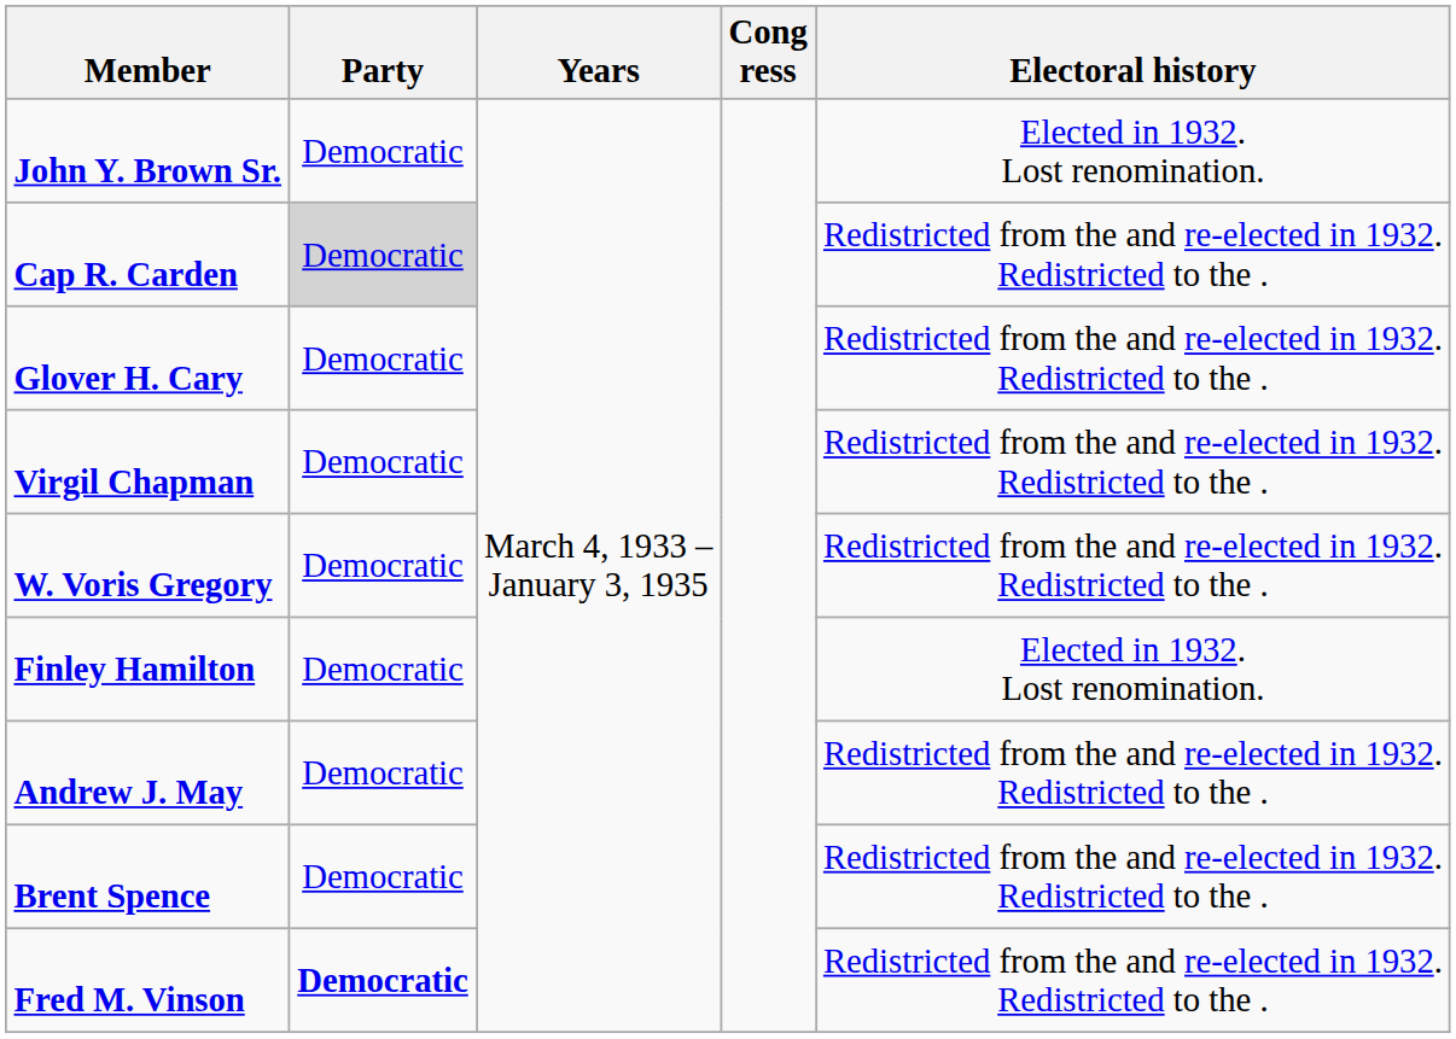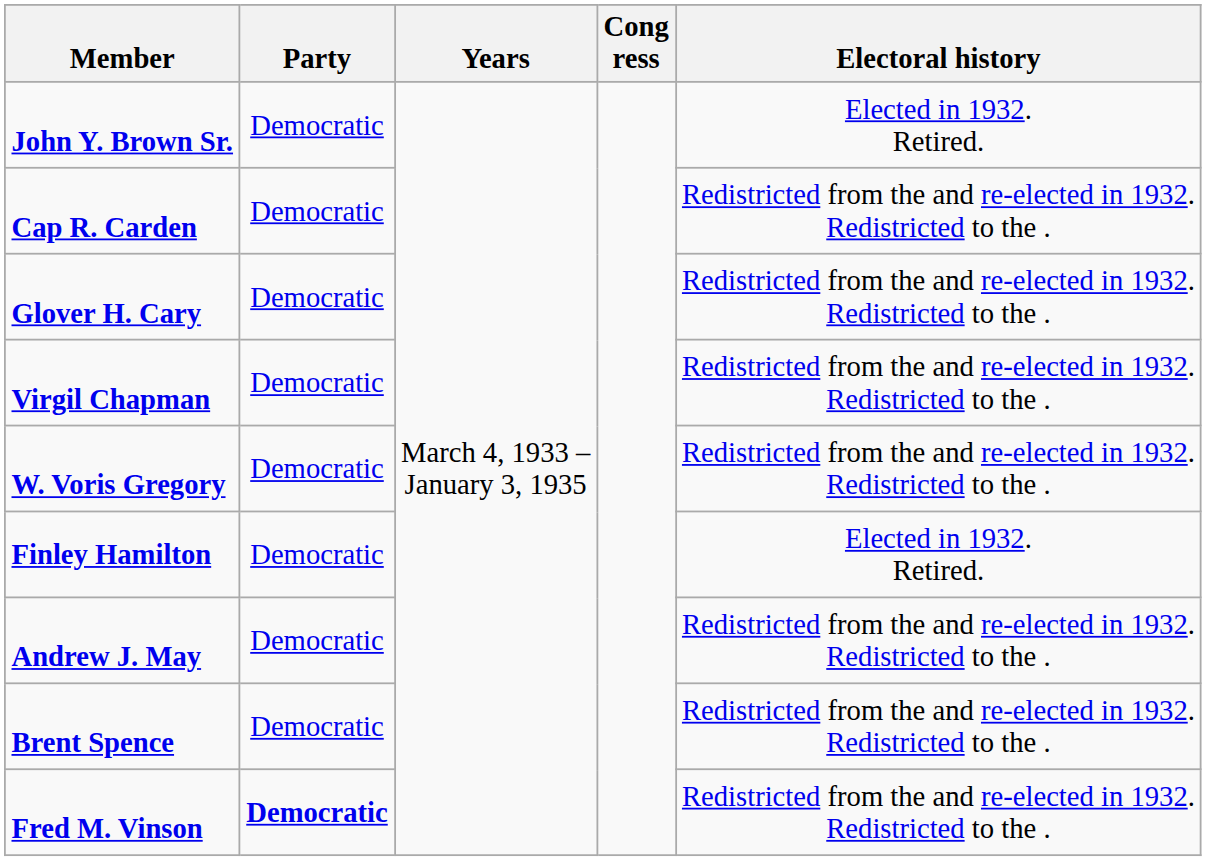 <table class=wikitable style="text-align:center">
 <tr valign=bottom>
 <th>Member</th>
 <th>Party</th>
 <th>Years</th>
 <th>Cong<br>ress</th>
 <th>Electoral history</th>
 </tr>
 <tr style="height:3em">
 <td align=left><br><strong><a href='#'>John Y. Brown Sr.</a></strong><br></td>
 <td><a href='#'>Democratic</a></td>
 <td nowrap rowspan=9>March 4, 1933 –<br>January 3, 1935</td>
 <td rowspan=9></td>
-<td><a href='#'>Elected in 1932</a>.<br>Lost renomination.</td>
+<td><a href='#'>Elected in 1932</a>.<br>Retired.</td>
 </tr>
 <tr style="height:3em">
 <td align=left><br><strong><a href='#'>Cap R. Carden</a></strong><br></td>
-<td style="background: lightgrey;"><a href='#'>Democratic</a></td>
+<td><a href='#'>Democratic</a></td>
 <td><a href='#'>Redistricted</a> from the  and <a href='#'>re-elected in 1932</a>.<br> <a href='#'>Redistricted</a> to the .</td>
 </tr>
 <tr style="height:3em">
 <td align=left><br><strong><a href='#'>Glover H. Cary</a></strong><br></td>
 <td><a href='#'>Democratic</a></td>
 <td><a href='#'>Redistricted</a> from the  and <a href='#'>re-elected in 1932</a>.<br> <a href='#'>Redistricted</a> to the .</td>
 </tr>
 <tr style="height:3em">
 <td align=left><br><strong><a href='#'>Virgil Chapman</a></strong><br></td>
 <td><a href='#'>Democratic</a></td>
 <td><a href='#'>Redistricted</a> from the  and <a href='#'>re-elected in 1932</a>.<br> <a href='#'>Redistricted</a> to the .</td>
 </tr>
 <tr style="height:3em">
 <td align=left><br><strong><a href='#'>W. Voris Gregory</a></strong><br></td>
 <td><a href='#'>Democratic</a></td>
 <td><a href='#'>Redistricted</a> from the  and <a href='#'>re-elected in 1932</a>.<br> <a href='#'>Redistricted</a> to the .</td>
 </tr>
 <tr style="height:3em">
 <td align=left><strong><a href='#'>Finley Hamilton</a></strong><br></td>
 <td><a href='#'>Democratic</a></td>
-<td><a href='#'>Elected in 1932</a>.<br>Lost renomination.</td>
+<td><a href='#'>Elected in 1932</a>.<br>Retired.</td>
 </tr>
 <tr style="height:3em">
 <td align=left><br><strong><a href='#'>Andrew J. May</a></strong><br></td>
 <td><a href='#'>Democratic</a></td>
 <td><a href='#'>Redistricted</a> from the  and <a href='#'>re-elected in 1932</a>.<br> <a href='#'>Redistricted</a> to the .</td>
 </tr>
 <tr style="height:3em">
 <td align=left><br><strong><a href='#'>Brent Spence</a></strong><br></td>
 <td><a href='#'>Democratic</a></td>
 <td><a href='#'>Redistricted</a> from the  and <a href='#'>re-elected in 1932</a>.<br> <a href='#'>Redistricted</a> to the .</td>
 </tr>
 <tr style="height:3em">
 <td align=left><br><strong><a href='#'>Fred M. Vinson</a></strong><br></td>
 <td><strong><a href='#'>Democratic</a></strong></td>
 <td><a href='#'>Redistricted</a> from the  and <a href='#'>re-elected in 1932</a>.<br> <a href='#'>Redistricted</a> to the .</td>
 </tr>
 </table>
